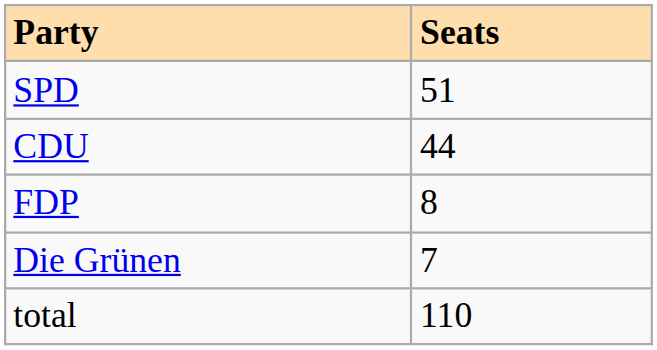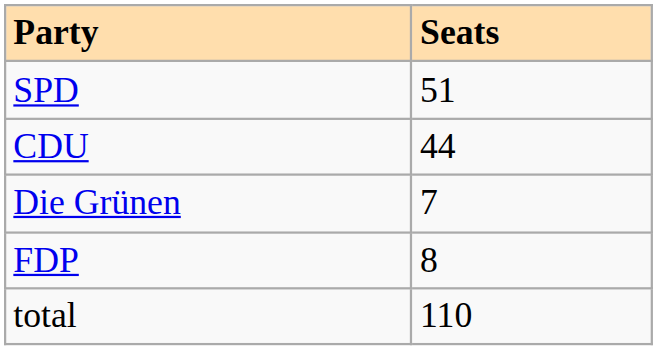 <table class="wikitable">
 <tr>
 <th style="background:#ffdead; width:175px; text-align:left;">Party</th>
 <th style="background:#ffdead; width:100px; text-align:left;">Seats</th>
 </tr>
 <tr>
 <td><a href='#'>SPD</a></td>
 <td>51</td>
 </tr>
 <tr>
 <td><a href='#'>CDU</a></td>
 <td>44</td>
 </tr>
 <tr>
+<td><a href='#'>Die Grünen</a></td>
+<td>7</td>
+</tr>
+<tr>
 <td><a href='#'>FDP</a></td>
 <td>8</td>
-</tr>
-<tr>
-<td><a href='#'>Die Grünen</a></td>
-<td>7</td>
 </tr>
 <tr>
 <td>total</td>
 <td>110</td>
 </tr>
 </table>
